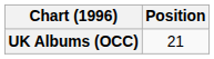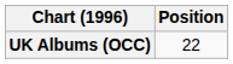 <table class="wikitable plainrowheaders">
 <tr>
 <th>Chart (1996)</th>
 <th>Position</th>
 </tr>
 <tr>
 <th scope="row">UK Albums (OCC)</th>
-<td style="text-align:center;">21</td>
+<td style="text-align:center;">22</td>
 </tr>
 </table>
